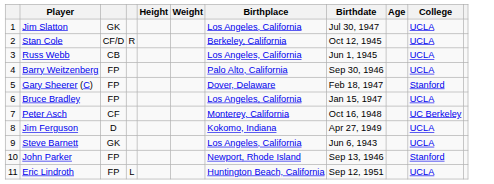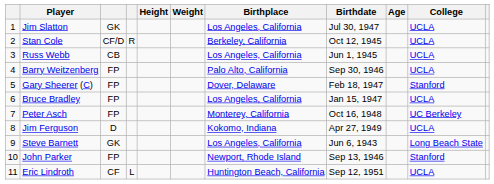 <table class="wikitable sortable" style="text-align: left; font-size: 90%; margin-left: 1em;">
 <tr>
 <th></th>
 <th>Player</th>
 <th></th>
 <th></th>
 <th>Height</th>
 <th>Weight</th>
 <th>Birthplace</th>
 <th>Birthdate</th>
 <th>Age</th>
 <th>College</th>
 <th></th>
 </tr>
 <tr>
 <td style="text-align: center;">1</td>
 <td data-sort-value="Slatton, Jim"><a href='#'>Jim Slatton</a></td>
 <td style="text-align: center;">GK</td>
 <td style="text-align: center;"></td>
 <td></td>
 <td></td>
 <td> <a href='#'>Los Angeles, California</a></td>
 <td>Jul 30, 1947</td>
 <td></td>
 <td><a href='#'>UCLA</a></td>
 <td></td>
 </tr>
 <tr>
 <td style="text-align: center;">2</td>
 <td data-sort-value="Cole, Stan"><a href='#'>Stan Cole</a></td>
 <td style="text-align: center;">CF/D</td>
 <td style="text-align: center;">R</td>
 <td></td>
 <td></td>
 <td> <a href='#'>Berkeley, California</a></td>
 <td>Oct 12, 1945</td>
 <td></td>
 <td><a href='#'>UCLA</a></td>
 <td></td>
 </tr>
 <tr>
 <td style="text-align: center;">3</td>
 <td data-sort-value="Webb, Russ"><a href='#'>Russ Webb</a></td>
 <td style="text-align: center;">CB</td>
 <td style="text-align: center;"></td>
 <td></td>
 <td></td>
 <td> <a href='#'>Los Angeles, California</a></td>
 <td>Jun 1, 1945</td>
 <td></td>
 <td><a href='#'>UCLA</a></td>
 <td></td>
 </tr>
 <tr>
 <td style="text-align: center;">4</td>
 <td data-sort-value="Weitzenberg, Barry"><a href='#'>Barry Weitzenberg</a></td>
 <td style="text-align: center;">FP</td>
 <td style="text-align: center;"></td>
 <td></td>
 <td></td>
 <td> <a href='#'>Palo Alto, California</a></td>
 <td>Sep 30, 1946</td>
 <td></td>
 <td><a href='#'>UCLA</a></td>
 <td></td>
 </tr>
 <tr>
 <td style="text-align: center;">5</td>
 <td data-sort-value="Sheerer, Gary"><a href='#'>Gary Sheerer</a> (<a href='#'>C</a>)</td>
 <td style="text-align: center;">FP</td>
 <td style="text-align: center;"></td>
 <td></td>
 <td></td>
 <td> <a href='#'>Dover, Delaware</a></td>
 <td>Feb 18, 1947</td>
 <td></td>
 <td><a href='#'>Stanford</a></td>
 <td></td>
 </tr>
 <tr>
 <td style="text-align: center;">6</td>
 <td data-sort-value="Bradley, Bruce"><a href='#'>Bruce Bradley</a></td>
 <td style="text-align: center;">FP</td>
 <td style="text-align: center;"></td>
 <td></td>
 <td></td>
 <td> <a href='#'>Los Angeles, California</a></td>
 <td>Jan 15, 1947</td>
 <td></td>
 <td><a href='#'>UCLA</a></td>
 <td></td>
 </tr>
 <tr>
 <td style="text-align: center;">7</td>
 <td data-sort-value="Asch, Peter"><a href='#'>Peter Asch</a></td>
-<td style="text-align: center;">CF</td>
+<td style="text-align: center;">FP</td>
 <td style="text-align: center;"></td>
 <td></td>
 <td></td>
 <td> <a href='#'>Monterey, California</a></td>
 <td>Oct 16, 1948</td>
 <td></td>
 <td><a href='#'>UC Berkeley</a></td>
 <td></td>
 </tr>
 <tr>
 <td style="text-align: center;">8</td>
 <td data-sort-value="Ferguson, Jim"><a href='#'>Jim Ferguson</a></td>
 <td style="text-align: center;">D</td>
 <td style="text-align: center;"></td>
 <td></td>
 <td></td>
 <td> <a href='#'>Kokomo, Indiana</a></td>
 <td>Apr 27, 1949</td>
 <td></td>
 <td><a href='#'>UCLA</a></td>
 <td></td>
 </tr>
 <tr>
 <td style="text-align: center;">9</td>
 <td data-sort-value="Barnett, Steve"><a href='#'>Steve Barnett</a></td>
 <td style="text-align: center;">GK</td>
 <td style="text-align: center;"></td>
 <td></td>
 <td></td>
 <td> <a href='#'>Los Angeles, California</a></td>
 <td>Jun 6, 1943</td>
 <td></td>
-<td><a href='#'>UCLA</a></td>
+<td><a href='#'>Long Beach State</a></td>
 <td></td>
 </tr>
 <tr>
 <td style="text-align: center;">10</td>
 <td data-sort-value="Parker, John"><a href='#'>John Parker</a></td>
 <td style="text-align: center;">FP</td>
 <td style="text-align: center;"></td>
 <td></td>
 <td></td>
 <td> <a href='#'>Newport, Rhode Island</a></td>
 <td>Sep 13, 1946</td>
 <td></td>
 <td><a href='#'>Stanford</a></td>
 <td></td>
 </tr>
 <tr>
 <td style="text-align: center;">11</td>
 <td data-sort-value="Lindroth, Eric"><a href='#'>Eric Lindroth</a></td>
-<td style="text-align: center;">FP</td>
+<td style="text-align: center;">CF</td>
 <td style="text-align: center;">L</td>
 <td></td>
 <td></td>
 <td> <a href='#'>Huntington Beach, California</a></td>
 <td>Sep 12, 1951</td>
 <td></td>
 <td><a href='#'>UCLA</a></td>
 <td></td>
 </tr>
 </table>
